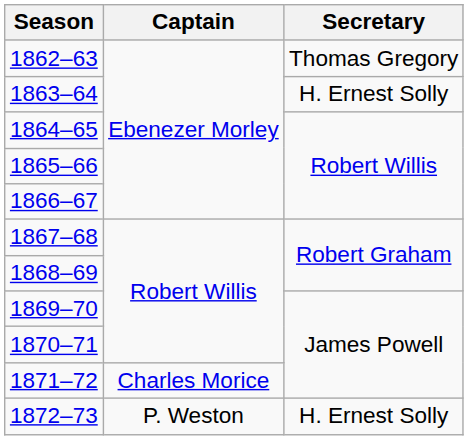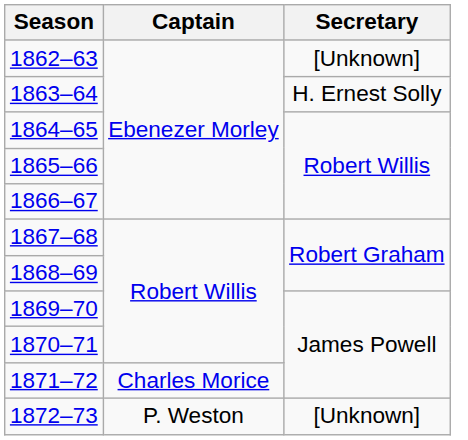 <table class="wikitable sortable" style="text-align: center; font-size: %; width: auto; table-layout: fixed;">
 <tr>
 <th>Season</th>
 <th>Captain</th>
 <th>Secretary</th>
 </tr>
 <tr>
 <td><a href='#'>1862–63</a></td>
 <td rowspan=5><a href='#'>Ebenezer Morley</a></td>
-<td>Thomas Gregory</td>
+<td>[Unknown]</td>
 </tr>
 <tr>
 <td><a href='#'>1863–64</a></td>
 <td rowspan=1>H. Ernest Solly</td>
 </tr>
 <tr>
 <td><a href='#'>1864–65</a></td>
 <td rowspan=3><a href='#'>Robert Willis</a></td>
 </tr>
 <tr>
 <td><a href='#'>1865–66</a></td>
 </tr>
 <tr>
 <td><a href='#'>1866–67</a></td>
 </tr>
 <tr>
 <td><a href='#'>1867–68</a></td>
 <td rowspan=4><a href='#'>Robert Willis</a></td>
 <td rowspan=2><a href='#'>Robert Graham</a></td>
 </tr>
 <tr>
 <td><a href='#'>1868–69</a></td>
 </tr>
 <tr>
 <td><a href='#'>1869–70</a></td>
 <td rowspan=3>James Powell</td>
 </tr>
 <tr>
 <td><a href='#'>1870–71</a></td>
 </tr>
 <tr>
 <td><a href='#'>1871–72</a></td>
 <td rowspan=1><a href='#'>Charles Morice</a></td>
 </tr>
 <tr>
 <td><a href='#'>1872–73</a></td>
 <td>P. Weston</td>
-<td rowspan=1>H. Ernest Solly</td>
+<td>[Unknown]</td>
 </tr>
 </table>
